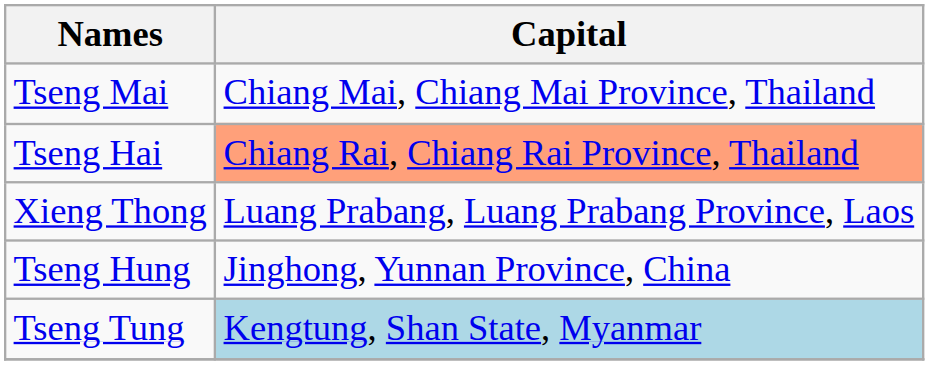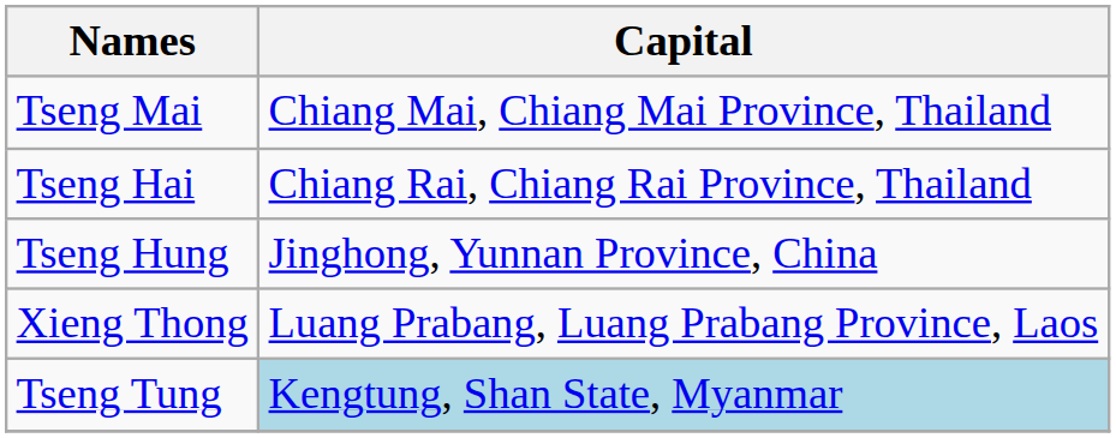 <table class="wikitable" style="text-align:center; font-size:98%;">
 <tr>
 <th>Names</th>
 <th>Capital</th>
 </tr>
 <tr>
 <td align=left><a href='#'>Tseng Mai</a></td>
 <td align=left> <a href='#'>Chiang Mai</a>, <a href='#'>Chiang Mai Province</a>, <a href='#'>Thailand</a></td>
 </tr>
 <tr>
 <td align=left><a href='#'>Tseng Hai</a></td>
-<td align=left style="background: lightsalmon;"> <a href='#'>Chiang Rai</a>, <a href='#'>Chiang Rai Province</a>, <a href='#'>Thailand</a></td>
+<td align=left> <a href='#'>Chiang Rai</a>, <a href='#'>Chiang Rai Province</a>, <a href='#'>Thailand</a></td>
+</tr>
+<tr>
+<td align=left><a href='#'>Tseng Hung</a></td>
+<td align=left> <a href='#'>Jinghong</a>, <a href='#'>Yunnan Province</a>, <a href='#'>China</a></td>
 </tr>
 <tr>
 <td align=left><a href='#'>Xieng Thong</a></td>
 <td align=left> <a href='#'>Luang Prabang</a>, <a href='#'>Luang Prabang Province</a>, <a href='#'>Laos</a></td>
-</tr>
-<tr>
-<td align=left><a href='#'>Tseng Hung</a></td>
-<td align=left> <a href='#'>Jinghong</a>, <a href='#'>Yunnan Province</a>, <a href='#'>China</a></td>
 </tr>
 <tr>
 <td align=left><a href='#'>Tseng Tung</a></td>
 <td align=left style="background: lightblue;"> <a href='#'>Kengtung</a>, <a href='#'>Shan State</a>, <a href='#'>Myanmar</a></td>
 </tr>
 <tr>
 </tr>
 </table>
